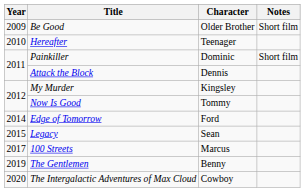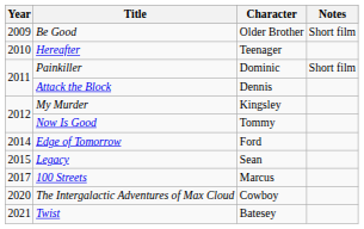 <table class="wikitable">
 <tr style="background:#ccc; text-align:center;">
 <th>Year</th>
 <th>Title</th>
 <th>Character</th>
 <th>Notes</th>
 </tr>
 <tr>
 <td>2009</td>
 <td><em>Be Good</em></td>
 <td>Older Brother</td>
 <td>Short film</td>
 </tr>
 <tr>
 <td>2010</td>
 <td><em><a href='#'>Hereafter</a></em></td>
 <td>Teenager</td>
 <td></td>
 </tr>
 <tr>
 <td rowspan=2>2011</td>
 <td><em>Painkiller</em></td>
 <td>Dominic</td>
 <td>Short film</td>
 </tr>
 <tr>
 <td><em><a href='#'>Attack the Block</a></em></td>
 <td>Dennis</td>
 <td></td>
 </tr>
 <tr>
 <td rowspan=2>2012</td>
 <td><em>My Murder</em></td>
 <td>Kingsley</td>
 <td></td>
 </tr>
 <tr>
 <td><em><a href='#'>Now Is Good</a></em></td>
 <td>Tommy</td>
 <td></td>
 </tr>
 <tr>
 <td>2014</td>
 <td><em><a href='#'>Edge of Tomorrow</a></em></td>
 <td>Ford</td>
 <td></td>
 </tr>
 <tr>
 <td>2015</td>
 <td><em><a href='#'>Legacy</a></em></td>
 <td>Sean</td>
 <td></td>
 </tr>
 <tr>
 <td>2017</td>
 <td><em><a href='#'>100 Streets</a></em></td>
 <td>Marcus</td>
 <td></td>
 </tr>
 <tr>
-<td>2019</td>
-<td><em><a href='#'>The Gentlemen</a></em></td>
-<td>Benny</td>
-<td></td>
-</tr>
-<tr>
 <td>2020</td>
 <td><em>The Intergalactic Adventures of Max Cloud</em></td>
 <td>Cowboy</td>
 <td></td>
 </tr>
+<tr>
+<td>2021</td>
+<td><em><a href='#'>Twist</a></em></td>
+<td>Batesey</td>
+<td></td>
+</tr>
 </table>
